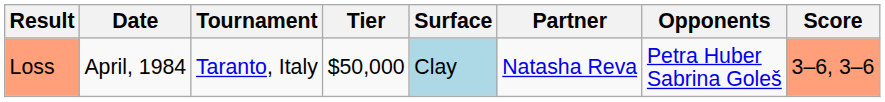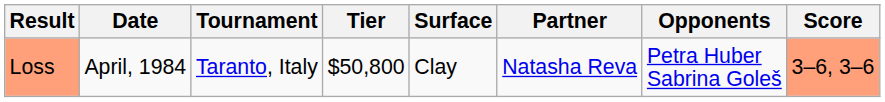 <table class="sortable wikitable">
 <tr>
 <th>Result</th>
 <th>Date</th>
 <th>Tournament</th>
 <th>Tier</th>
 <th>Surface</th>
 <th>Partner</th>
 <th>Opponents</th>
 <th class="unsortable">Score</th>
 </tr>
 <tr>
 <td style="background:#FFA07A;">Loss</td>
 <td>April, 1984</td>
 <td><a href='#'>Taranto</a>, Italy</td>
-<td>$50,000</td>
-<td style="background: lightblue;">Clay</td>
+<td>$50,800</td>
+<td>Clay</td>
 <td> <a href='#'>Natasha Reva</a></td>
 <td> <a href='#'>Petra Huber</a><br> <a href='#'>Sabrina Goleš</a></td>
 <td style="background: lightsalmon;">3–6, 3–6</td>
 </tr>
 </table>
